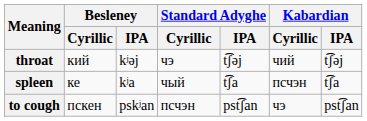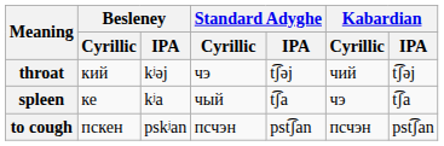 <table class="wikitable">
 <tr>
 <th rowspan=2>Meaning</th>
 <th colspan=2>Besleney</th>
 <th colspan=2><a href='#'>Standard Adyghe</a></th>
 <th colspan=2><a href='#'>Kabardian</a></th>
 </tr>
 <tr>
 <th>Cyrillic</th>
 <th>IPA</th>
 <th>Cyrillic</th>
 <th>IPA</th>
 <th>Cyrillic</th>
 <th>IPA</th>
 </tr>
 <tr>
 <th>throat</th>
 <td>кий</td>
 <td>kʲəj</td>
 <td>чэ</td>
 <td>t͡ʃəj</td>
 <td>чий</td>
 <td>t͡ʃəj</td>
 </tr>
 <tr>
 <th>spleen</th>
 <td>ке</td>
 <td>kʲa</td>
 <td>чый</td>
 <td>t͡ʃa</td>
-<td>псчэн</td>
+<td>чэ</td>
 <td>t͡ʃa</td>
 </tr>
 <tr>
 <th>to cough</th>
 <td>пскен</td>
 <td>pskʲan</td>
 <td>псчэн</td>
 <td>pst͡ʃan</td>
-<td>чэ</td>
+<td>псчэн</td>
 <td>pst͡ʃan</td>
 </tr>
 </table>
